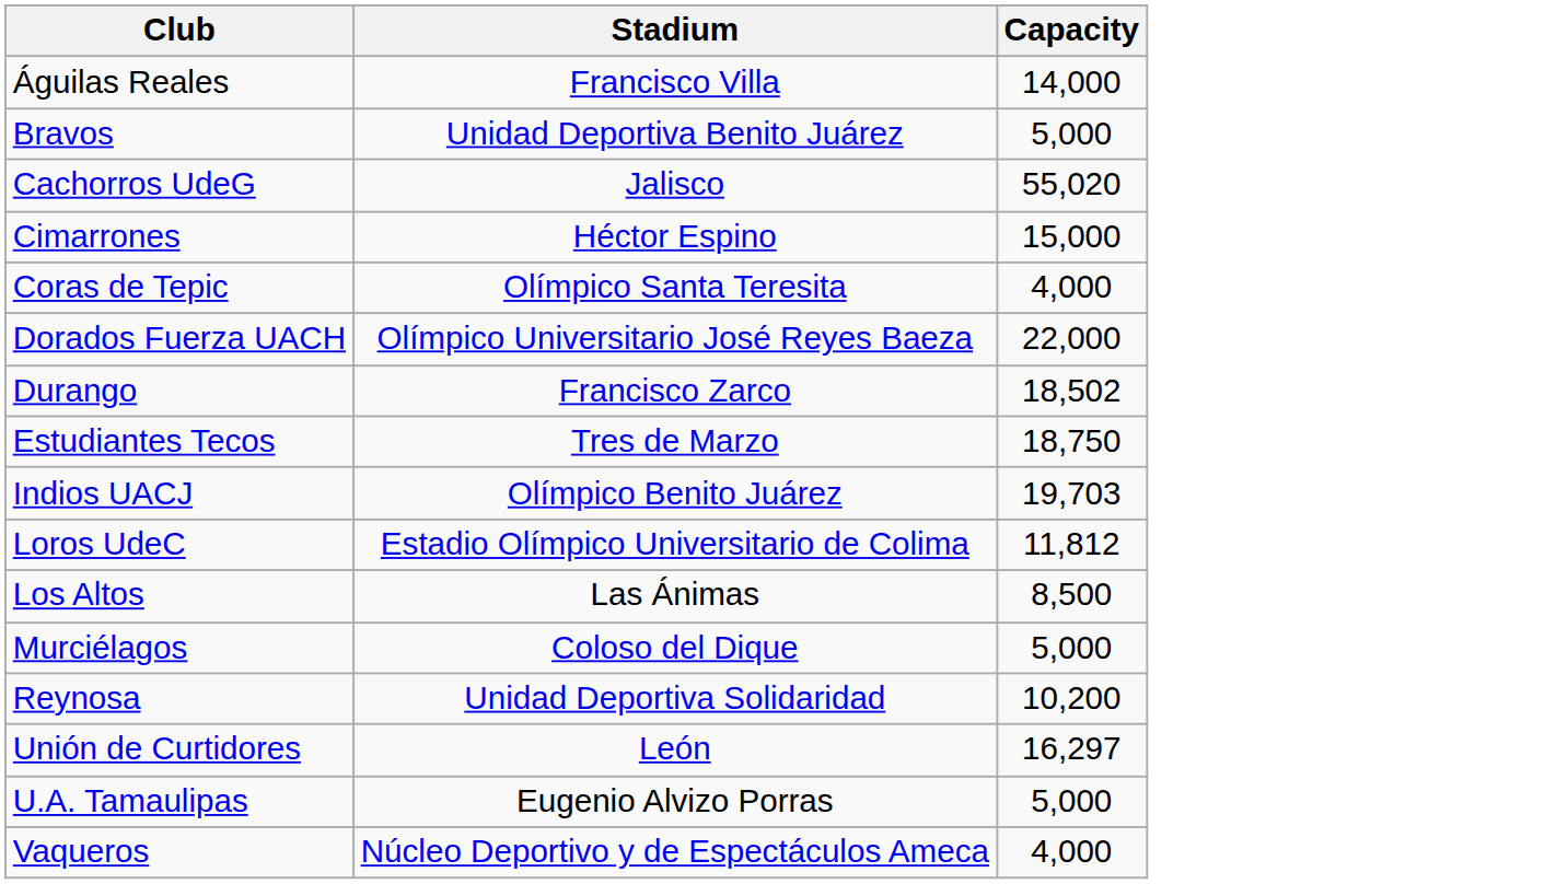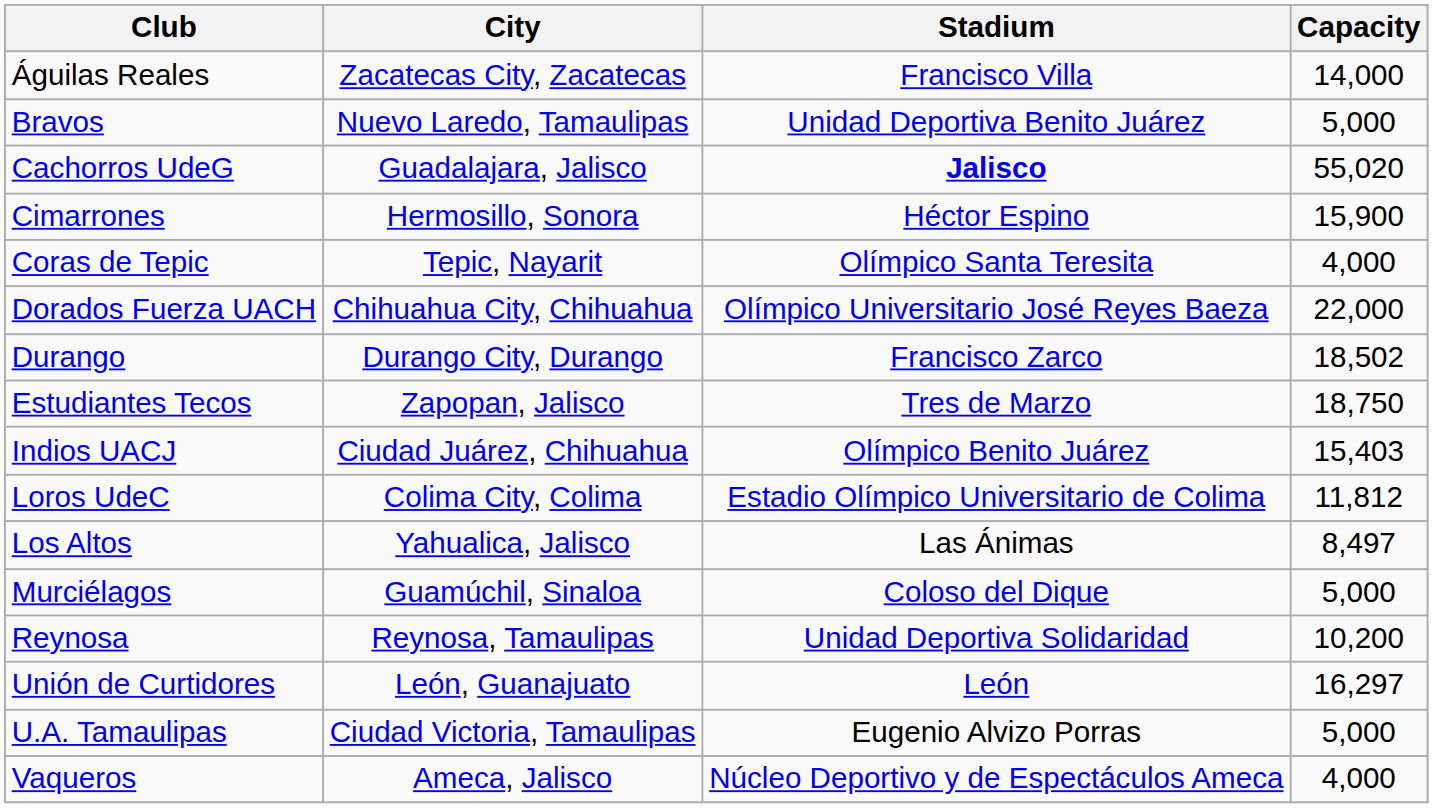 <table class="wikitable sortable" style="text-align: center;">
 <tr>
 <th>Club</th>
+<th>City</th>
 <th>Stadium</th>
 <th>Capacity</th>
 </tr>
 <tr>
 <td align="left">Águilas Reales</td>
+<td><a href='#'>Zacatecas City</a>, <a href='#'>Zacatecas</a></td>
 <td><a href='#'>Francisco Villa</a></td>
 <td>14,000</td>
 </tr>
 <tr>
 <td align="left"><a href='#'>Bravos</a></td>
+<td><a href='#'>Nuevo Laredo</a>, <a href='#'>Tamaulipas</a></td>
 <td><a href='#'>Unidad Deportiva Benito Juárez</a></td>
 <td>5,000</td>
 </tr>
 <tr>
 <td align="left"><a href='#'>Cachorros UdeG</a></td>
-<td><a href='#'>Jalisco</a></td>
+<td><a href='#'>Guadalajara</a>, <a href='#'>Jalisco</a></td>
+<td><strong><a href='#'>Jalisco</a></strong></td>
 <td>55,020</td>
 </tr>
 <tr>
 <td align="left"><a href='#'>Cimarrones</a></td>
+<td><a href='#'>Hermosillo</a>, <a href='#'>Sonora</a></td>
 <td><a href='#'>Héctor Espino</a></td>
-<td>15,000</td>
+<td>15,900</td>
 </tr>
 <tr>
 <td align="left"><a href='#'>Coras de Tepic</a></td>
+<td><a href='#'>Tepic</a>, <a href='#'>Nayarit</a></td>
 <td><a href='#'>Olímpico Santa Teresita</a></td>
 <td>4,000</td>
 </tr>
 <tr>
 <td align="left"><a href='#'>Dorados Fuerza UACH</a></td>
+<td><a href='#'>Chihuahua City</a>, <a href='#'>Chihuahua</a></td>
 <td><a href='#'>Olímpico Universitario José Reyes Baeza</a></td>
 <td>22,000</td>
 </tr>
 <tr>
 <td align="left"><a href='#'>Durango</a></td>
+<td><a href='#'>Durango City</a>, <a href='#'>Durango</a></td>
 <td><a href='#'>Francisco Zarco</a></td>
 <td>18,502</td>
 </tr>
 <tr>
 <td align="left"><a href='#'>Estudiantes Tecos</a></td>
+<td><a href='#'>Zapopan</a>, <a href='#'>Jalisco</a></td>
 <td><a href='#'>Tres de Marzo</a></td>
 <td>18,750</td>
 </tr>
 <tr>
 <td align="left"><a href='#'>Indios UACJ</a></td>
+<td><a href='#'>Ciudad Juárez</a>, <a href='#'>Chihuahua</a></td>
 <td><a href='#'>Olímpico Benito Juárez</a></td>
-<td>19,703</td>
+<td>15,403</td>
 </tr>
 <tr>
 <td align="left"><a href='#'>Loros UdeC</a></td>
+<td><a href='#'>Colima City</a>, <a href='#'>Colima</a></td>
 <td><a href='#'>Estadio Olímpico Universitario de Colima</a></td>
 <td>11,812</td>
 </tr>
 <tr>
 <td align="left"><a href='#'>Los Altos</a></td>
+<td><a href='#'>Yahualica</a>, <a href='#'>Jalisco</a></td>
 <td>Las Ánimas</td>
-<td>8,500</td>
+<td>8,497</td>
 </tr>
 <tr>
 <td align="left"><a href='#'>Murciélagos</a></td>
+<td><a href='#'>Guamúchil</a>, <a href='#'>Sinaloa</a></td>
 <td><a href='#'>Coloso del Dique</a></td>
 <td>5,000</td>
 </tr>
 <tr>
 <td align="left"><a href='#'>Reynosa</a></td>
+<td><a href='#'>Reynosa</a>, <a href='#'>Tamaulipas</a></td>
 <td><a href='#'>Unidad Deportiva Solidaridad</a></td>
 <td>10,200</td>
 </tr>
 <tr>
 <td align="left"><a href='#'>Unión de Curtidores</a></td>
+<td><a href='#'>León</a>, <a href='#'>Guanajuato</a></td>
 <td><a href='#'>León</a></td>
 <td>16,297</td>
 </tr>
 <tr>
 <td align="left"><a href='#'>U.A. Tamaulipas</a></td>
+<td><a href='#'>Ciudad Victoria</a>, <a href='#'>Tamaulipas</a></td>
 <td>Eugenio Alvizo Porras</td>
 <td>5,000</td>
 </tr>
 <tr>
 <td align="left"><a href='#'>Vaqueros</a></td>
+<td><a href='#'>Ameca</a>, <a href='#'>Jalisco</a></td>
 <td><a href='#'>Núcleo Deportivo y de Espectáculos Ameca</a></td>
 <td>4,000</td>
 </tr>
 </table>
